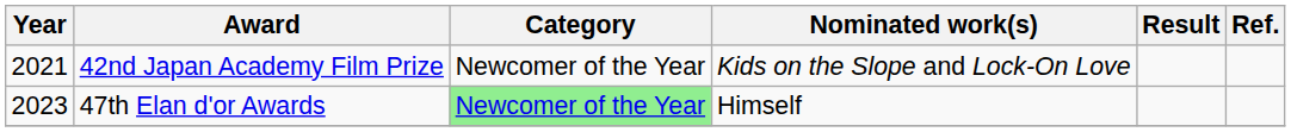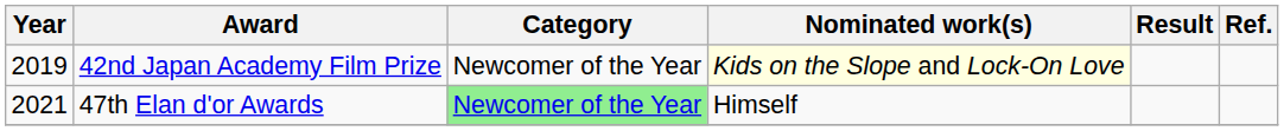 <table class="wikitable">
 <tr>
 <th>Year</th>
 <th>Award</th>
 <th>Category</th>
 <th>Nominated work(s)</th>
 <th>Result</th>
 <th>Ref.</th>
 </tr>
 <tr>
-<td>2021</td>
+<td>2019</td>
 <td><a href='#'>42nd Japan Academy Film Prize</a></td>
 <td>Newcomer of the Year</td>
-<td><em>Kids on the Slope</em> and <em>Lock-On Love</em></td>
+<td style="background: lightyellow;"><em>Kids on the Slope</em> and <em>Lock-On Love</em></td>
 <td></td>
 <td></td>
 </tr>
 <tr>
-<td>2023</td>
+<td>2021</td>
 <td>47th <a href='#'>Elan d'or Awards</a></td>
 <td style="background: lightgreen;"><a href='#'>Newcomer of the Year</a></td>
 <td>Himself</td>
 <td></td>
 <td></td>
 </tr>
 <tr>
 </tr>
 </table>
